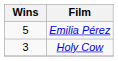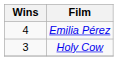 <table class="wikitable plainrowheaders" style="text-align: center;">
 <tr>
 <th scope="col" style="width:55px;">Wins</th>
 <th scope="col">Film</th>
 </tr>
 <tr>
-<td>5</td>
+<td>4</td>
 <td><em><a href='#'>Emilia Pérez</a></em></td>
 </tr>
 <tr>
 <td>3</td>
 <td><em><a href='#'>Holy Cow</a></em></td>
 </tr>
 <tr>
 </tr>
 </table>
